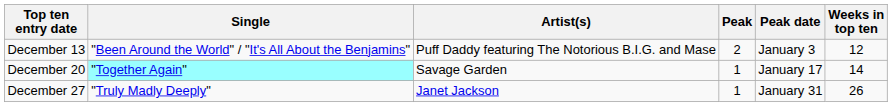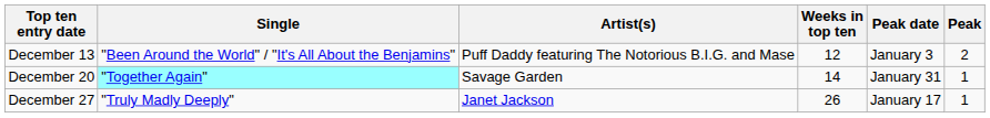 <table class="wikitable sortable">
 <tr>
 <th>Top ten<br>entry date</th>
 <th>Single</th>
 <th>Artist(s)</th>
+<th data-sort-type="number">Weeks in<br>top ten</th>
+<th>Peak date</th>
 <th data-sort-type="number">Peak</th>
-<th>Peak date</th>
-<th data-sort-type="number">Weeks in<br>top ten</th>
 </tr>
 <tr>
 <td>December 13</td>
 <td>"<a href='#'>Been Around the World</a>" / "<a href='#'>It's All About the Benjamins</a>"</td>
 <td>Puff Daddy featuring The Notorious B.I.G. and Mase</td>
+<td align=center>12</td>
+<td>January 3</td>
 <td align=center>2</td>
-<td>January 3</td>
-<td align=center>12</td>
 </tr>
 <tr>
 <td>December 20</td>
 <td bgcolor = #99FFFF>"<a href='#'>Together Again</a>" </td>
 <td>Savage Garden</td>
+<td align=center>14</td>
+<td>January 31</td>
 <td align=center>1</td>
-<td>January 17</td>
-<td align=center>14</td>
 </tr>
 <tr>
 <td>December 27</td>
 <td>"<a href='#'>Truly Madly Deeply</a>"</td>
 <td><a href='#'>Janet Jackson</a></td>
+<td align=center>26</td>
+<td>January 17</td>
 <td align=center>1</td>
-<td>January 31</td>
-<td align=center>26</td>
 </tr>
 </table>
